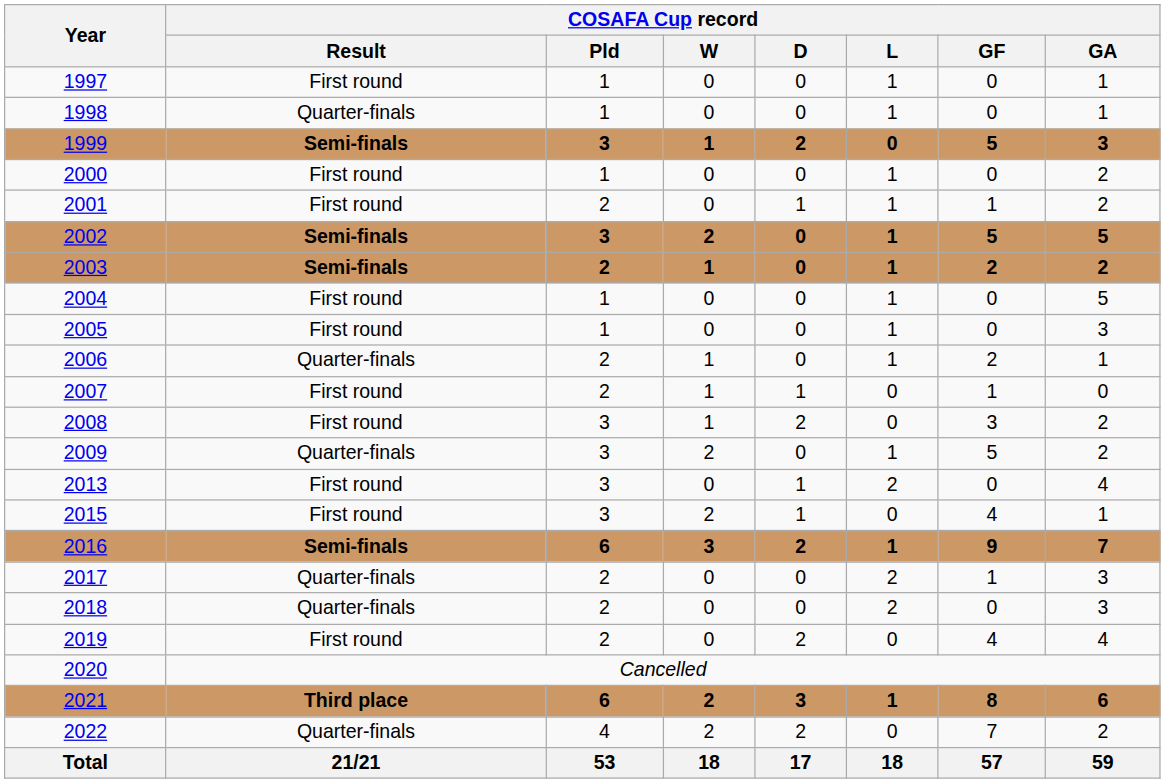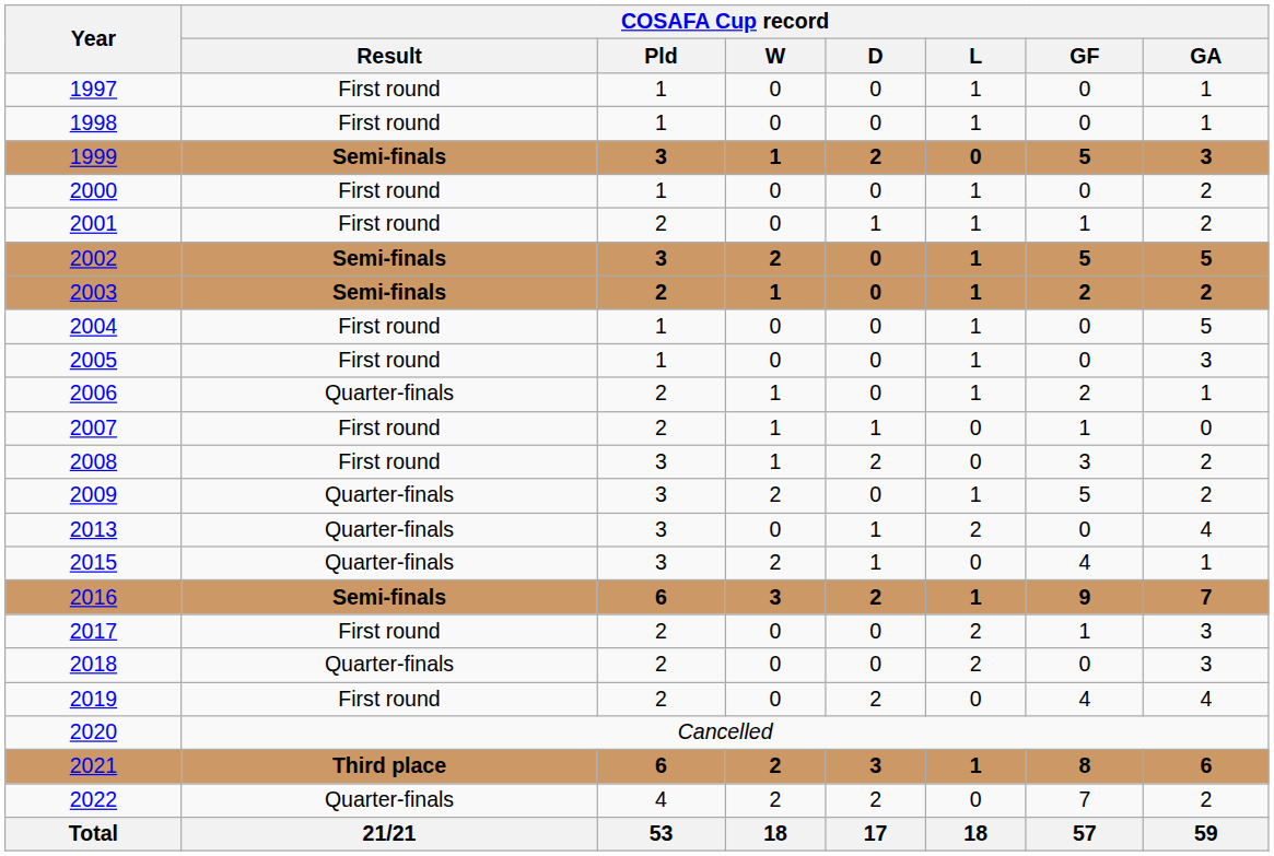 <table class="wikitable" style="text-align: center; width:75%;">
 <tr>
 <th rowspan="2">Year</th>
 <th colspan="7"><a href='#'>COSAFA Cup</a> record</th>
 </tr>
 <tr>
 <th>Result</th>
 <th>Pld</th>
 <th>W</th>
 <th>D</th>
 <th>L</th>
 <th>GF</th>
 <th>GA</th>
 </tr>
 <tr>
 <td><a href='#'>1997</a></td>
 <td>First round</td>
 <td>1</td>
 <td>0</td>
 <td>0</td>
 <td>1</td>
 <td>0</td>
 <td>1</td>
 </tr>
 <tr>
 <td><a href='#'>1998</a></td>
-<td>Quarter-finals</td>
+<td>First round</td>
 <td>1</td>
 <td>0</td>
 <td>0</td>
 <td>1</td>
 <td>0</td>
 <td>1</td>
 </tr>
 <tr bgcolor=cc9966>
 <td><a href='#'>1999</a></td>
 <td><strong>Semi-finals</strong></td>
 <td><strong>3</strong></td>
 <td><strong>1</strong></td>
 <td><strong>2</strong></td>
 <td><strong>0</strong></td>
 <td><strong>5</strong></td>
 <td><strong>3</strong></td>
 </tr>
 <tr>
 <td><a href='#'>2000</a></td>
 <td>First round</td>
 <td>1</td>
 <td>0</td>
 <td>0</td>
 <td>1</td>
 <td>0</td>
 <td>2</td>
 </tr>
 <tr>
 <td><a href='#'>2001</a></td>
 <td>First round</td>
 <td>2</td>
 <td>0</td>
 <td>1</td>
 <td>1</td>
 <td>1</td>
 <td>2</td>
 </tr>
 <tr bgcolor=cc9966>
 <td><a href='#'>2002</a></td>
 <td><strong>Semi-finals</strong></td>
 <td><strong>3</strong></td>
 <td><strong>2</strong></td>
 <td><strong>0</strong></td>
 <td><strong>1</strong></td>
 <td><strong>5</strong></td>
 <td><strong>5</strong></td>
 </tr>
 <tr bgcolor=cc9966>
 <td><a href='#'>2003</a></td>
 <td><strong>Semi-finals</strong></td>
 <td><strong>2</strong></td>
 <td><strong>1</strong></td>
 <td><strong>0</strong></td>
 <td><strong>1</strong></td>
 <td><strong>2</strong></td>
 <td><strong>2</strong></td>
 </tr>
 <tr>
 <td><a href='#'>2004</a></td>
 <td>First round</td>
 <td>1</td>
 <td>0</td>
 <td>0</td>
 <td>1</td>
 <td>0</td>
 <td>5</td>
 </tr>
 <tr>
 <td><a href='#'>2005</a></td>
 <td>First round</td>
 <td>1</td>
 <td>0</td>
 <td>0</td>
 <td>1</td>
 <td>0</td>
 <td>3</td>
 </tr>
 <tr>
 <td><a href='#'>2006</a></td>
 <td>Quarter-finals</td>
 <td>2</td>
 <td>1</td>
 <td>0</td>
 <td>1</td>
 <td>2</td>
 <td>1</td>
 </tr>
 <tr>
 <td><a href='#'>2007</a></td>
 <td>First round</td>
 <td>2</td>
 <td>1</td>
 <td>1</td>
 <td>0</td>
 <td>1</td>
 <td>0</td>
 </tr>
 <tr>
 <td> <a href='#'>2008</a></td>
 <td>First round</td>
 <td>3</td>
 <td>1</td>
 <td>2</td>
 <td>0</td>
 <td>3</td>
 <td>2</td>
 </tr>
 <tr>
 <td> <a href='#'>2009</a></td>
 <td>Quarter-finals</td>
 <td>3</td>
 <td>2</td>
 <td>0</td>
 <td>1</td>
 <td>5</td>
 <td>2</td>
 </tr>
 <tr>
 <td> <a href='#'>2013</a></td>
-<td>First round</td>
+<td>Quarter-finals</td>
 <td>3</td>
 <td>0</td>
 <td>1</td>
 <td>2</td>
 <td>0</td>
 <td>4</td>
 </tr>
 <tr>
 <td> <a href='#'>2015</a></td>
-<td>First round</td>
+<td>Quarter-finals</td>
 <td>3</td>
 <td>2</td>
 <td>1</td>
 <td>0</td>
 <td>4</td>
 <td>1</td>
 </tr>
 <tr bgcolor=cc9966>
 <td> <a href='#'>2016</a></td>
 <td><strong>Semi-finals</strong></td>
 <td><strong>6</strong></td>
 <td><strong>3</strong></td>
 <td><strong>2</strong></td>
 <td><strong>1</strong></td>
 <td><strong>9</strong></td>
 <td><strong>7</strong></td>
 </tr>
 <tr>
 <td> <a href='#'>2017</a></td>
-<td>Quarter-finals</td>
+<td>First round</td>
 <td>2</td>
 <td>0</td>
 <td>0</td>
 <td>2</td>
 <td>1</td>
 <td>3</td>
 </tr>
 <tr>
 <td> <a href='#'>2018</a></td>
 <td>Quarter-finals</td>
 <td>2</td>
 <td>0</td>
 <td>0</td>
 <td>2</td>
 <td>0</td>
 <td>3</td>
 </tr>
 <tr>
 <td> <a href='#'>2019</a></td>
 <td>First round</td>
 <td>2</td>
 <td>0</td>
 <td>2</td>
 <td>0</td>
 <td>4</td>
 <td>4</td>
 </tr>
 <tr>
 <td> <a href='#'>2020</a></td>
 <td colspan=7><em>Cancelled</em></td>
 </tr>
 <tr bgcolor=cc9966>
 <td> <a href='#'>2021</a></td>
 <td><strong>Third place</strong></td>
 <td><strong>6</strong></td>
 <td><strong>2</strong></td>
 <td><strong>3</strong></td>
 <td><strong>1</strong></td>
 <td><strong>8</strong></td>
 <td><strong>6</strong></td>
 </tr>
 <tr>
 <td> <a href='#'>2022</a></td>
 <td>Quarter-finals</td>
 <td>4</td>
 <td>2</td>
 <td>2</td>
 <td>0</td>
 <td>7</td>
 <td>2</td>
 </tr>
 <tr>
 <th>Total</th>
 <th>21/21</th>
 <th>53</th>
 <th>18</th>
 <th>17</th>
 <th>18</th>
 <th>57</th>
 <th>59</th>
 </tr>
 </table>
